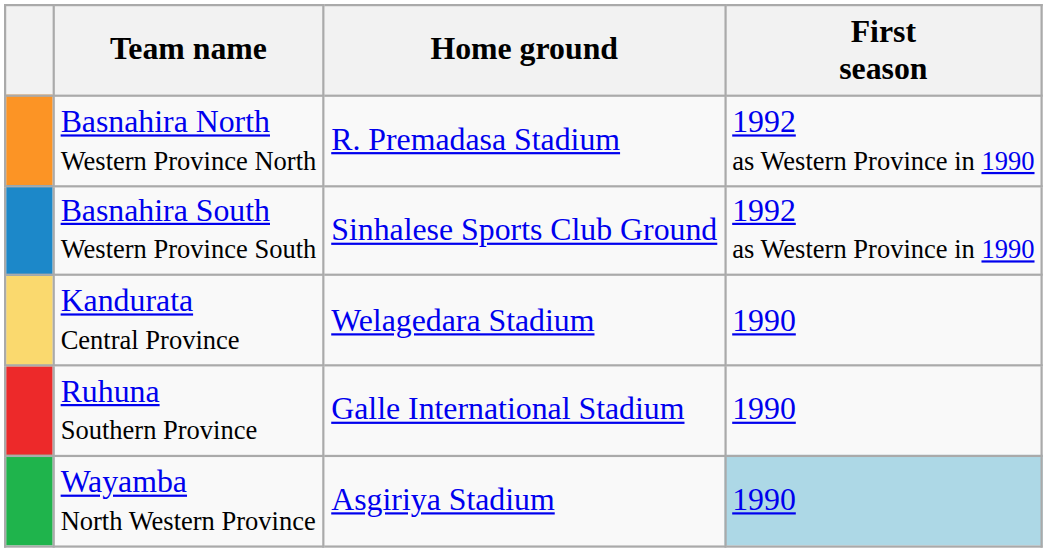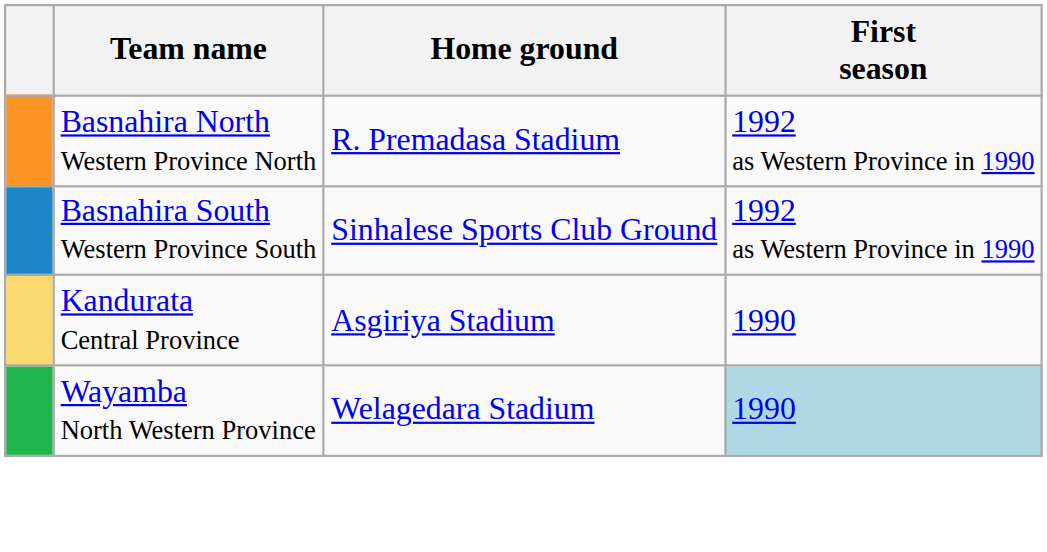 <table class="wikitable" style="font-size:90%;">
 <tr style="background:#efefef;">
 <th width=15> </th>
 <th>Team name</th>
 <th>Home ground</th>
 <th>First<br>season</th>
 </tr>
 <tr>
 <td style="background:#fc9425;"> </td>
 <td><a href='#'>Basnahira North</a><br><small>Western Province North</small></td>
 <td><a href='#'>R. Premadasa Stadium</a></td>
 <td><a href='#'>1992</a><small><br>as Western Province in <a href='#'>1990</a></small></td>
 </tr>
 <tr>
 <td style="background:#1c88c9;"> </td>
 <td><a href='#'>Basnahira South</a><br><small>Western Province South</small></td>
 <td><a href='#'>Sinhalese Sports Club Ground</a></td>
 <td><a href='#'>1992</a><small><br>as Western Province in <a href='#'>1990</a></small></td>
 </tr>
 <tr>
 <td style="background:#fad96e;"> </td>
 <td><a href='#'>Kandurata</a><br><small>Central Province</small></td>
-<td><a href='#'>Welagedara Stadium</a></td>
-<td><a href='#'>1990</a></td>
-</tr>
-<tr>
-<td style="background:#ed292a;"> </td>
-<td><a href='#'>Ruhuna</a><br><small>Southern Province</small></td>
-<td><a href='#'>Galle International Stadium</a></td>
+<td><a href='#'>Asgiriya Stadium</a></td>
 <td><a href='#'>1990</a></td>
 </tr>
 <tr>
 <td style="background:#1fb44c;"> </td>
 <td><a href='#'>Wayamba</a><br><small>North Western Province</small></td>
-<td><a href='#'>Asgiriya Stadium</a></td>
+<td><a href='#'>Welagedara Stadium</a></td>
 <td style="background: lightblue;"><a href='#'>1990</a></td>
 </tr>
 </table>
